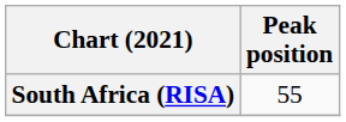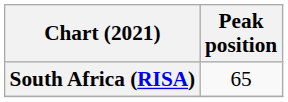 <table class="wikitable sortable plainrowheaders" style="text-align:center">
 <tr>
 <th scope="col">Chart (2021)</th>
 <th scope="col">Peak<br>position</th>
 </tr>
 <tr>
 <th scope="row">South Africa (<a href='#'>RISA</a>)</th>
-<td>55</td>
+<td>65</td>
 </tr>
 <tr>
 </tr>
 </table>
